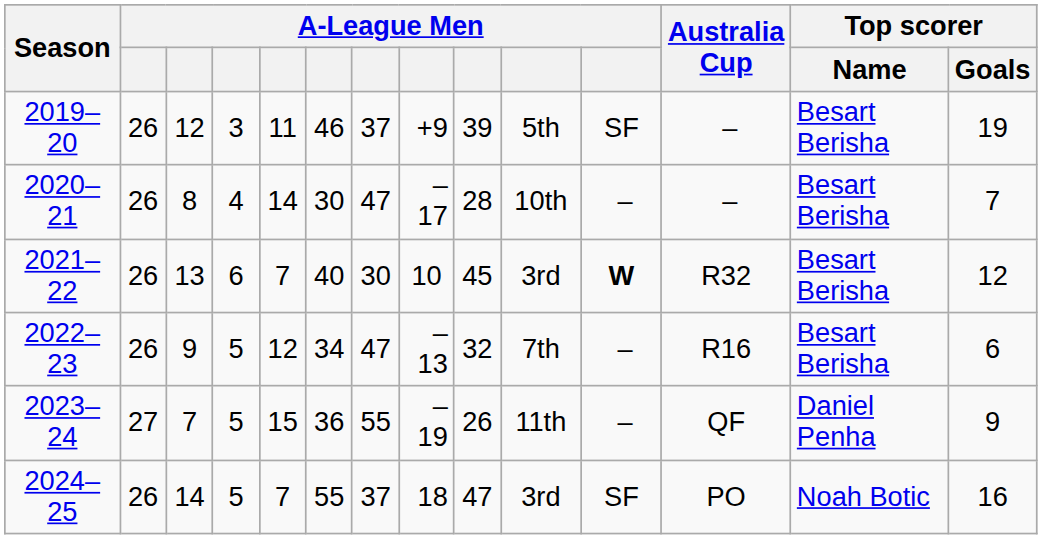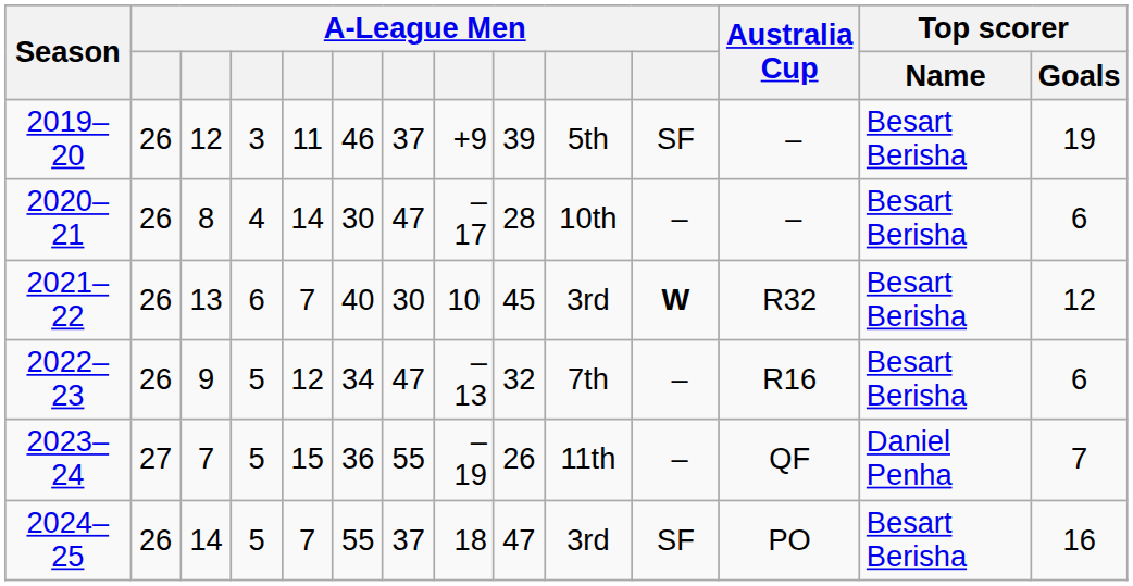 <table class="wikitable" style="text-align: center">
 <tr>
 <th rowspan=2>Season</th>
 <th colspan=10><a href='#'>A-League Men</a></th>
 <th rowspan=2 width=40px><a href='#'>Australia Cup</a></th>
 <th colspan=2>Top scorer</th>
 </tr>
 <tr>
 <th width=20px></th>
 <th width=20px></th>
 <th width=20px></th>
 <th width=20px></th>
 <th width=20px></th>
 <th width=20px></th>
 <th width=25px></th>
 <th width=20px></th>
 <th width=40px></th>
 <th width=40px></th>
 <th>Name</th>
 <th>Goals</th>
 </tr>
 <tr>
 <td><a href='#'>2019–20</a></td>
 <td>26</td>
 <td>12</td>
 <td>3</td>
 <td>11</td>
 <td>46</td>
 <td>37</td>
 <td style=text-align:right>+9</td>
 <td>39</td>
 <td>5th</td>
 <td>SF</td>
 <td> –</td>
 <td style=text-align:left> <a href='#'>Besart Berisha</a></td>
 <td>19</td>
 </tr>
 <tr>
 <td><a href='#'>2020–21</a></td>
 <td>26</td>
 <td>8</td>
 <td>4</td>
 <td>14</td>
 <td>30</td>
 <td>47</td>
 <td style=text-align:right>–17</td>
 <td>28</td>
 <td>10th</td>
 <td> –</td>
 <td> –</td>
 <td style=text-align:left> <a href='#'>Besart Berisha</a></td>
-<td>7</td>
+<td>6</td>
 </tr>
 <tr>
 <td><a href='#'>2021–22</a></td>
 <td>26</td>
 <td>13</td>
 <td>6</td>
 <td>7</td>
 <td>40</td>
 <td>30</td>
 <td>10</td>
 <td>45</td>
 <td>3rd</td>
 <td><strong>W</strong></td>
 <td>R32</td>
 <td style=text-align:left> <a href='#'>Besart Berisha</a></td>
 <td>12</td>
 </tr>
 <tr>
 <td><a href='#'>2022–23</a></td>
 <td>26</td>
 <td>9</td>
 <td>5</td>
 <td>12</td>
 <td>34</td>
 <td>47</td>
 <td style=text-align:right>–13</td>
 <td>32</td>
 <td>7th</td>
 <td> –</td>
 <td>R16</td>
 <td style=text-align:left> <a href='#'>Besart Berisha</a></td>
 <td>6</td>
 </tr>
 <tr>
 <td><a href='#'>2023–24</a></td>
 <td>27</td>
 <td>7</td>
 <td>5</td>
 <td>15</td>
 <td>36</td>
 <td>55</td>
 <td style=text-align:right>–19</td>
 <td>26</td>
 <td>11th</td>
 <td> –</td>
 <td>QF</td>
 <td style=text-align:left> <a href='#'>Daniel Penha</a></td>
-<td>9</td>
+<td>7</td>
 </tr>
 <tr>
 <td><a href='#'>2024–25</a></td>
 <td>26</td>
 <td>14</td>
 <td>5</td>
 <td>7</td>
 <td>55</td>
 <td>37</td>
 <td style=text-align:right>18</td>
 <td>47</td>
 <td>3rd</td>
 <td>SF</td>
 <td>PO</td>
-<td style=text-align:left> <a href='#'>Noah Botic</a></td>
+<td style=text-align:left> <a href='#'>Besart Berisha</a></td>
 <td>16</td>
 </tr>
 </table>
